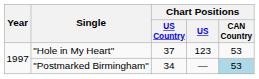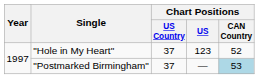 <table class="wikitable" style="text-align:center;">
 <tr>
 <th rowspan="2">Year</th>
 <th rowspan="2">Single</th>
 <th colspan="3">Chart Positions</th>
 </tr>
 <tr style="font-size:smaller;">
 <th style="width:45px;"><a href='#'>US Country</a></th>
 <th style="width:45px;"><a href='#'>US</a></th>
 <th style="width:45px;">CAN Country</th>
 </tr>
 <tr>
 <td rowspan="2">1997</td>
 <td style="text-align:left;">"Hole in My Heart"</td>
 <td>37</td>
 <td>123</td>
-<td>53</td>
+<td>52</td>
 </tr>
 <tr>
 <td style="text-align:left;">"Postmarked Birmingham"</td>
-<td>34</td>
+<td>37</td>
 <td>—</td>
 <td style="background: lightblue;">53</td>
 </tr>
 </table>
